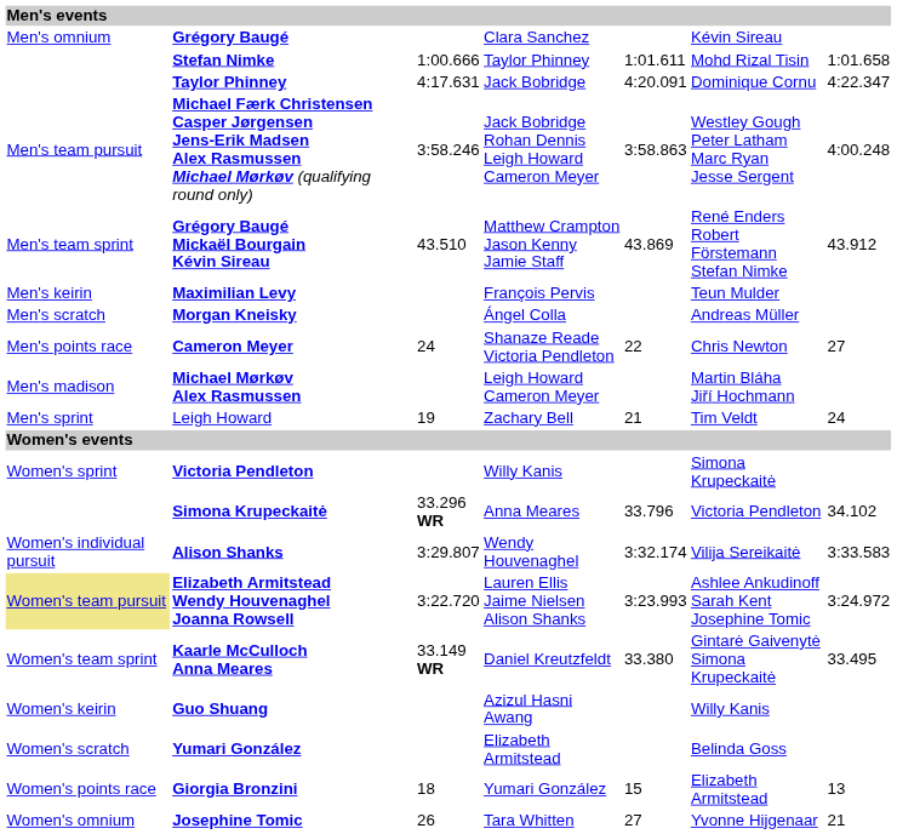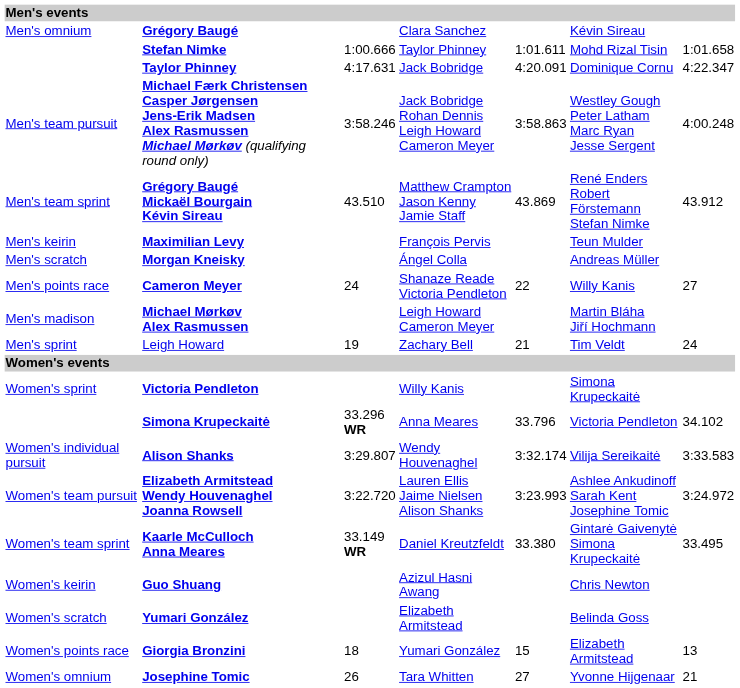 <table>
 <tr bgcolor="#cccccc">
 <td colspan=7><strong>Men's events</strong></td>
 </tr>
 <tr>
 <td><a href='#'>Men's omnium</a><br></td>
 <td><strong><a href='#'>Grégory Baugé</a></strong><br></td>
 <td></td>
 <td><a href='#'>Clara Sanchez</a><br></td>
 <td></td>
 <td><a href='#'>Kévin Sireau</a><br></td>
 <td></td>
 </tr>
 <tr>
 <td><br></td>
 <td><strong><a href='#'>Stefan Nimke</a></strong><br> </td>
 <td>1:00.666</td>
 <td><a href='#'>Taylor Phinney</a><br> </td>
 <td>1:01.611</td>
 <td><a href='#'>Mohd Rizal Tisin</a><br> </td>
 <td>1:01.658</td>
 </tr>
 <tr>
 <td><br></td>
 <td><strong><a href='#'>Taylor Phinney</a></strong><br></td>
 <td>4:17.631</td>
 <td><a href='#'>Jack Bobridge</a><br></td>
 <td>4:20.091</td>
 <td><a href='#'>Dominique Cornu</a><br></td>
 <td>4:22.347</td>
 </tr>
 <tr>
 <td><a href='#'>Men's team pursuit</a><br></td>
 <td><strong><a href='#'>Michael Færk Christensen</a><br><a href='#'>Casper Jørgensen</a><br><a href='#'>Jens-Erik Madsen</a><br><a href='#'>Alex Rasmussen</a></strong><br><em> <strong><a href='#'>Michael Mørkøv</a></strong> (qualifying round only)</em> <br></td>
 <td>3:58.246</td>
 <td><a href='#'>Jack Bobridge</a><br><a href='#'>Rohan Dennis</a><br><a href='#'>Leigh Howard</a><br><a href='#'>Cameron Meyer</a> <br></td>
 <td>3:58.863</td>
 <td><a href='#'>Westley Gough</a><br><a href='#'>Peter Latham</a><br><a href='#'>Marc Ryan</a><br><a href='#'>Jesse Sergent</a> <br></td>
 <td>4:00.248</td>
 </tr>
 <tr>
 <td><a href='#'>Men's team sprint</a><br></td>
 <td><strong><a href='#'>Grégory Baugé</a></strong><br><strong><a href='#'>Mickaël Bourgain</a></strong><br><strong><a href='#'>Kévin Sireau</a></strong><br></td>
 <td>43.510</td>
 <td><a href='#'>Matthew Crampton</a><br><a href='#'>Jason Kenny</a><br><a href='#'>Jamie Staff</a><br></td>
 <td>43.869</td>
 <td><a href='#'>René Enders</a><br><a href='#'>Robert Förstemann</a><br><a href='#'>Stefan Nimke</a><br></td>
 <td>43.912</td>
 </tr>
 <tr>
 <td><a href='#'>Men's keirin</a><br></td>
 <td><strong><a href='#'>Maximilian Levy</a></strong><br></td>
 <td></td>
 <td><a href='#'>François Pervis</a><br></td>
 <td></td>
 <td><a href='#'>Teun Mulder</a><br></td>
 <td></td>
 </tr>
 <tr>
 <td><a href='#'>Men's scratch</a><br></td>
 <td><strong><a href='#'>Morgan Kneisky</a></strong><br></td>
 <td></td>
 <td><a href='#'>Ángel Colla</a><br></td>
 <td></td>
 <td><a href='#'>Andreas Müller</a><br></td>
 <td></td>
 </tr>
 <tr>
 <td><a href='#'>Men's points race</a><br></td>
 <td><strong><a href='#'>Cameron Meyer</a></strong><br></td>
 <td>24</td>
 <td><a href='#'>Shanaze Reade</a><br><a href='#'>Victoria Pendleton</a><br></td>
 <td>22</td>
-<td><a href='#'>Chris Newton</a><br></td>
+<td><a href='#'>Willy Kanis</a><br></td>
 <td>27</td>
 </tr>
 <tr>
 <td><a href='#'>Men's madison</a><br></td>
 <td><strong><a href='#'>Michael Mørkøv</a></strong><br><strong><a href='#'>Alex Rasmussen</a></strong><br></td>
 <td></td>
 <td><a href='#'>Leigh Howard</a><br><a href='#'>Cameron Meyer</a><br></td>
 <td></td>
 <td><a href='#'>Martin Bláha</a><br><a href='#'>Jiří Hochmann</a><br></td>
 <td></td>
 </tr>
 <tr>
 <td><a href='#'>Men's sprint</a> <br></td>
 <td><a href='#'>Leigh Howard</a><br></td>
 <td>19</td>
 <td><a href='#'>Zachary Bell</a><br></td>
 <td>21</td>
 <td><a href='#'>Tim Veldt</a><br></td>
 <td>24</td>
 </tr>
 <tr bgcolor="#cccccc">
 <td colspan=7><strong>Women's events</strong></td>
 </tr>
 <tr>
 <td><a href='#'>Women's sprint</a> <br></td>
 <td><strong><a href='#'>Victoria Pendleton</a></strong><br></td>
 <td></td>
 <td><a href='#'>Willy Kanis</a><br></td>
 <td></td>
 <td><a href='#'>Simona Krupeckaitė</a><br></td>
 <td></td>
 </tr>
 <tr>
 <td><br></td>
 <td><strong><a href='#'>Simona Krupeckaitė</a></strong><br></td>
 <td>33.296 <br><strong>WR</strong></td>
 <td><a href='#'>Anna Meares</a><br></td>
 <td>33.796</td>
 <td><a href='#'>Victoria Pendleton</a><br></td>
 <td>34.102</td>
 </tr>
 <tr>
 <td><a href='#'>Women's individual pursuit</a><br></td>
 <td><strong><a href='#'>Alison Shanks</a></strong><br></td>
 <td>3:29.807</td>
 <td><a href='#'>Wendy Houvenaghel</a><br></td>
 <td>3:32.174</td>
 <td><a href='#'>Vilija Sereikaitė</a><br></td>
 <td>3:33.583</td>
 </tr>
 <tr>
-<td style="background: khaki;"><a href='#'>Women's team pursuit</a><br></td>
+<td><a href='#'>Women's team pursuit</a><br></td>
 <td><strong><a href='#'>Elizabeth Armitstead</a><br><a href='#'>Wendy Houvenaghel</a><br><a href='#'>Joanna Rowsell</a></strong><br></td>
 <td>3:22.720</td>
 <td><a href='#'>Lauren Ellis</a><br><a href='#'>Jaime Nielsen</a><br><a href='#'>Alison Shanks</a><br></td>
 <td>3:23.993</td>
 <td><a href='#'>Ashlee Ankudinoff</a><br><a href='#'>Sarah Kent</a><br><a href='#'>Josephine Tomic</a><br></td>
 <td>3:24.972</td>
 </tr>
 <tr>
 <td><a href='#'>Women's team sprint</a><br></td>
 <td><strong><a href='#'>Kaarle McCulloch</a><br><a href='#'>Anna Meares</a></strong><br></td>
 <td>33.149 <br> <strong>WR</strong></td>
 <td><a href='#'>Daniel Kreutzfeldt</a><br></td>
 <td>33.380</td>
 <td><a href='#'>Gintarė Gaivenytė</a><br><a href='#'>Simona Krupeckaitė</a><br></td>
 <td>33.495</td>
 </tr>
 <tr>
 <td><a href='#'>Women's keirin</a><br></td>
 <td><strong><a href='#'>Guo Shuang</a></strong><br></td>
 <td></td>
 <td><a href='#'>Azizul Hasni Awang</a><br></td>
 <td></td>
-<td><a href='#'>Willy Kanis</a><br></td>
+<td><a href='#'>Chris Newton</a><br></td>
 <td></td>
 </tr>
 <tr>
 <td><a href='#'>Women's scratch</a><br></td>
 <td><strong><a href='#'>Yumari González</a></strong><br></td>
 <td></td>
 <td><a href='#'>Elizabeth Armitstead</a><br></td>
 <td></td>
 <td><a href='#'>Belinda Goss</a><br></td>
 <td></td>
 </tr>
 <tr>
 <td><a href='#'>Women's points race</a><br></td>
 <td><strong><a href='#'>Giorgia Bronzini</a></strong><br></td>
 <td>18</td>
 <td><a href='#'>Yumari González</a><br></td>
 <td>15</td>
 <td><a href='#'>Elizabeth Armitstead</a><br></td>
 <td>13</td>
 </tr>
 <tr>
 <td><a href='#'>Women's omnium</a><br></td>
 <td><strong><a href='#'>Josephine Tomic</a></strong><br></td>
 <td>26</td>
 <td><a href='#'>Tara Whitten</a><br></td>
 <td>27</td>
 <td><a href='#'>Yvonne Hijgenaar</a><br></td>
 <td>21</td>
 </tr>
 </table>
